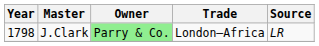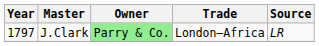 <table class=" wikitable">
 <tr>
 <th>Year</th>
 <th>Master</th>
 <th>Owner</th>
 <th>Trade</th>
 <th>Source</th>
 </tr>
 <tr>
-<td>1798</td>
+<td>1797</td>
 <td>J.Clark</td>
 <td style="background: lightgreen;">Parry & Co.</td>
 <td>London–Africa</td>
 <td><em>LR</em></td>
 </tr>
 <tr>
 </tr>
 </table>
